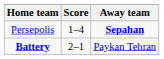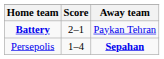 <table class="wikitable" style="text-align: center">
 <tr>
 </tr>
 <tr>
 <th>Home team</th>
 <th>Score</th>
 <th>Away team</th>
 </tr>
 <tr>
+<td><strong><a href='#'>Battery</a></strong></td>
+<td>2–1 </td>
+<td><a href='#'>Paykan Tehran</a></td>
+</tr>
+<tr>
 <td><a href='#'>Persepolis</a></td>
 <td>1–4 </td>
 <td><strong><a href='#'>Sepahan</a></strong></td>
 </tr>
-<tr>
-<td><strong><a href='#'>Battery</a></strong></td>
-<td>2–1 </td>
-<td><a href='#'>Paykan Tehran</a></td>
-</tr>
 </table>
